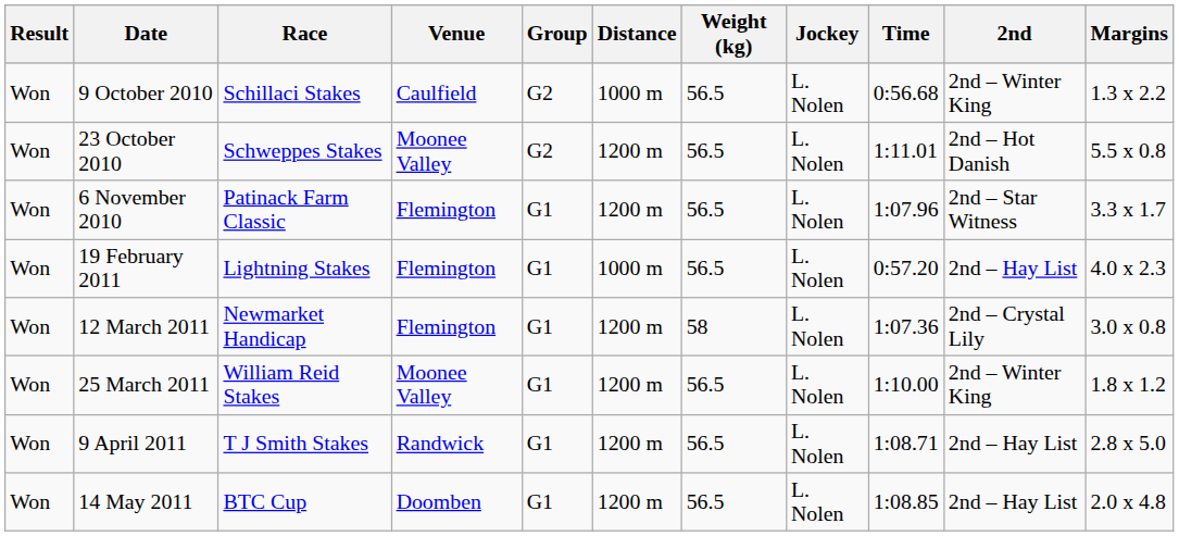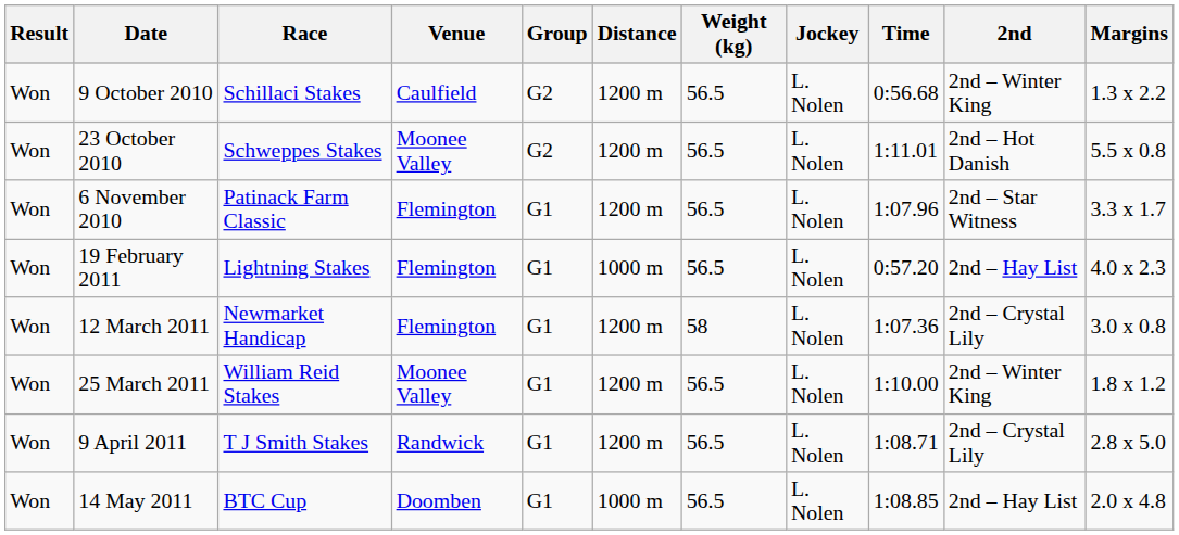 <table class="wikitable">
 <tr style="background:silver; color:black">
 <th>Result</th>
 <th>Date</th>
 <th>Race</th>
 <th>Venue</th>
 <th>Group</th>
 <th>Distance</th>
 <th>Weight (kg)</th>
 <th>Jockey</th>
 <th>Time</th>
 <th>2nd</th>
 <th>Margins</th>
 </tr>
 <tr>
 <td>Won</td>
 <td>9 October 2010</td>
 <td><a href='#'>Schillaci Stakes</a></td>
 <td><a href='#'>Caulfield</a></td>
 <td>G2</td>
-<td>1000 m</td>
+<td>1200 m</td>
 <td>56.5</td>
 <td>L. Nolen</td>
 <td>0:56.68</td>
 <td>2nd – Winter King</td>
 <td>1.3 x 2.2</td>
 </tr>
 <tr>
 <td>Won</td>
 <td>23 October 2010</td>
 <td><a href='#'>Schweppes Stakes</a></td>
 <td><a href='#'>Moonee Valley</a></td>
 <td>G2</td>
 <td>1200 m</td>
 <td>56.5</td>
 <td>L. Nolen</td>
 <td>1:11.01</td>
 <td>2nd – Hot Danish</td>
 <td>5.5 x 0.8</td>
 </tr>
 <tr>
 <td>Won</td>
 <td>6 November 2010</td>
 <td><a href='#'>Patinack Farm Classic</a></td>
 <td><a href='#'>Flemington</a></td>
 <td>G1</td>
 <td>1200 m</td>
 <td>56.5</td>
 <td>L. Nolen</td>
 <td>1:07.96</td>
 <td>2nd – Star Witness</td>
 <td>3.3 x 1.7</td>
 </tr>
 <tr>
 <td>Won</td>
 <td>19 February 2011</td>
 <td><a href='#'>Lightning Stakes</a></td>
 <td><a href='#'>Flemington</a></td>
 <td>G1</td>
 <td>1000 m</td>
 <td>56.5</td>
 <td>L. Nolen</td>
 <td>0:57.20</td>
 <td>2nd – <a href='#'>Hay List</a></td>
 <td>4.0 x 2.3</td>
 </tr>
 <tr>
 <td>Won</td>
 <td>12 March 2011</td>
 <td><a href='#'>Newmarket Handicap</a></td>
 <td><a href='#'>Flemington</a></td>
 <td>G1</td>
 <td>1200 m</td>
 <td>58</td>
 <td>L. Nolen</td>
 <td>1:07.36</td>
 <td>2nd – Crystal Lily</td>
 <td>3.0 x 0.8</td>
 </tr>
 <tr>
 <td>Won</td>
 <td>25 March 2011</td>
 <td><a href='#'>William Reid Stakes</a></td>
 <td><a href='#'>Moonee Valley</a></td>
 <td>G1</td>
 <td>1200 m</td>
 <td>56.5</td>
 <td>L. Nolen</td>
 <td>1:10.00</td>
 <td>2nd – Winter King</td>
 <td>1.8 x 1.2</td>
 </tr>
 <tr>
 <td>Won</td>
 <td>9 April 2011</td>
 <td><a href='#'>T J Smith Stakes</a></td>
 <td><a href='#'>Randwick</a></td>
 <td>G1</td>
 <td>1200 m</td>
 <td>56.5</td>
 <td>L. Nolen</td>
 <td>1:08.71</td>
-<td>2nd – Hay List</td>
+<td>2nd – Crystal Lily</td>
 <td>2.8 x 5.0</td>
 </tr>
 <tr>
 <td>Won</td>
 <td>14 May 2011</td>
 <td><a href='#'>BTC Cup</a></td>
 <td><a href='#'>Doomben</a></td>
 <td>G1</td>
-<td>1200 m</td>
+<td>1000 m</td>
 <td>56.5</td>
 <td>L. Nolen</td>
 <td>1:08.85</td>
 <td>2nd – Hay List</td>
 <td>2.0 x 4.8</td>
 </tr>
 </table>
